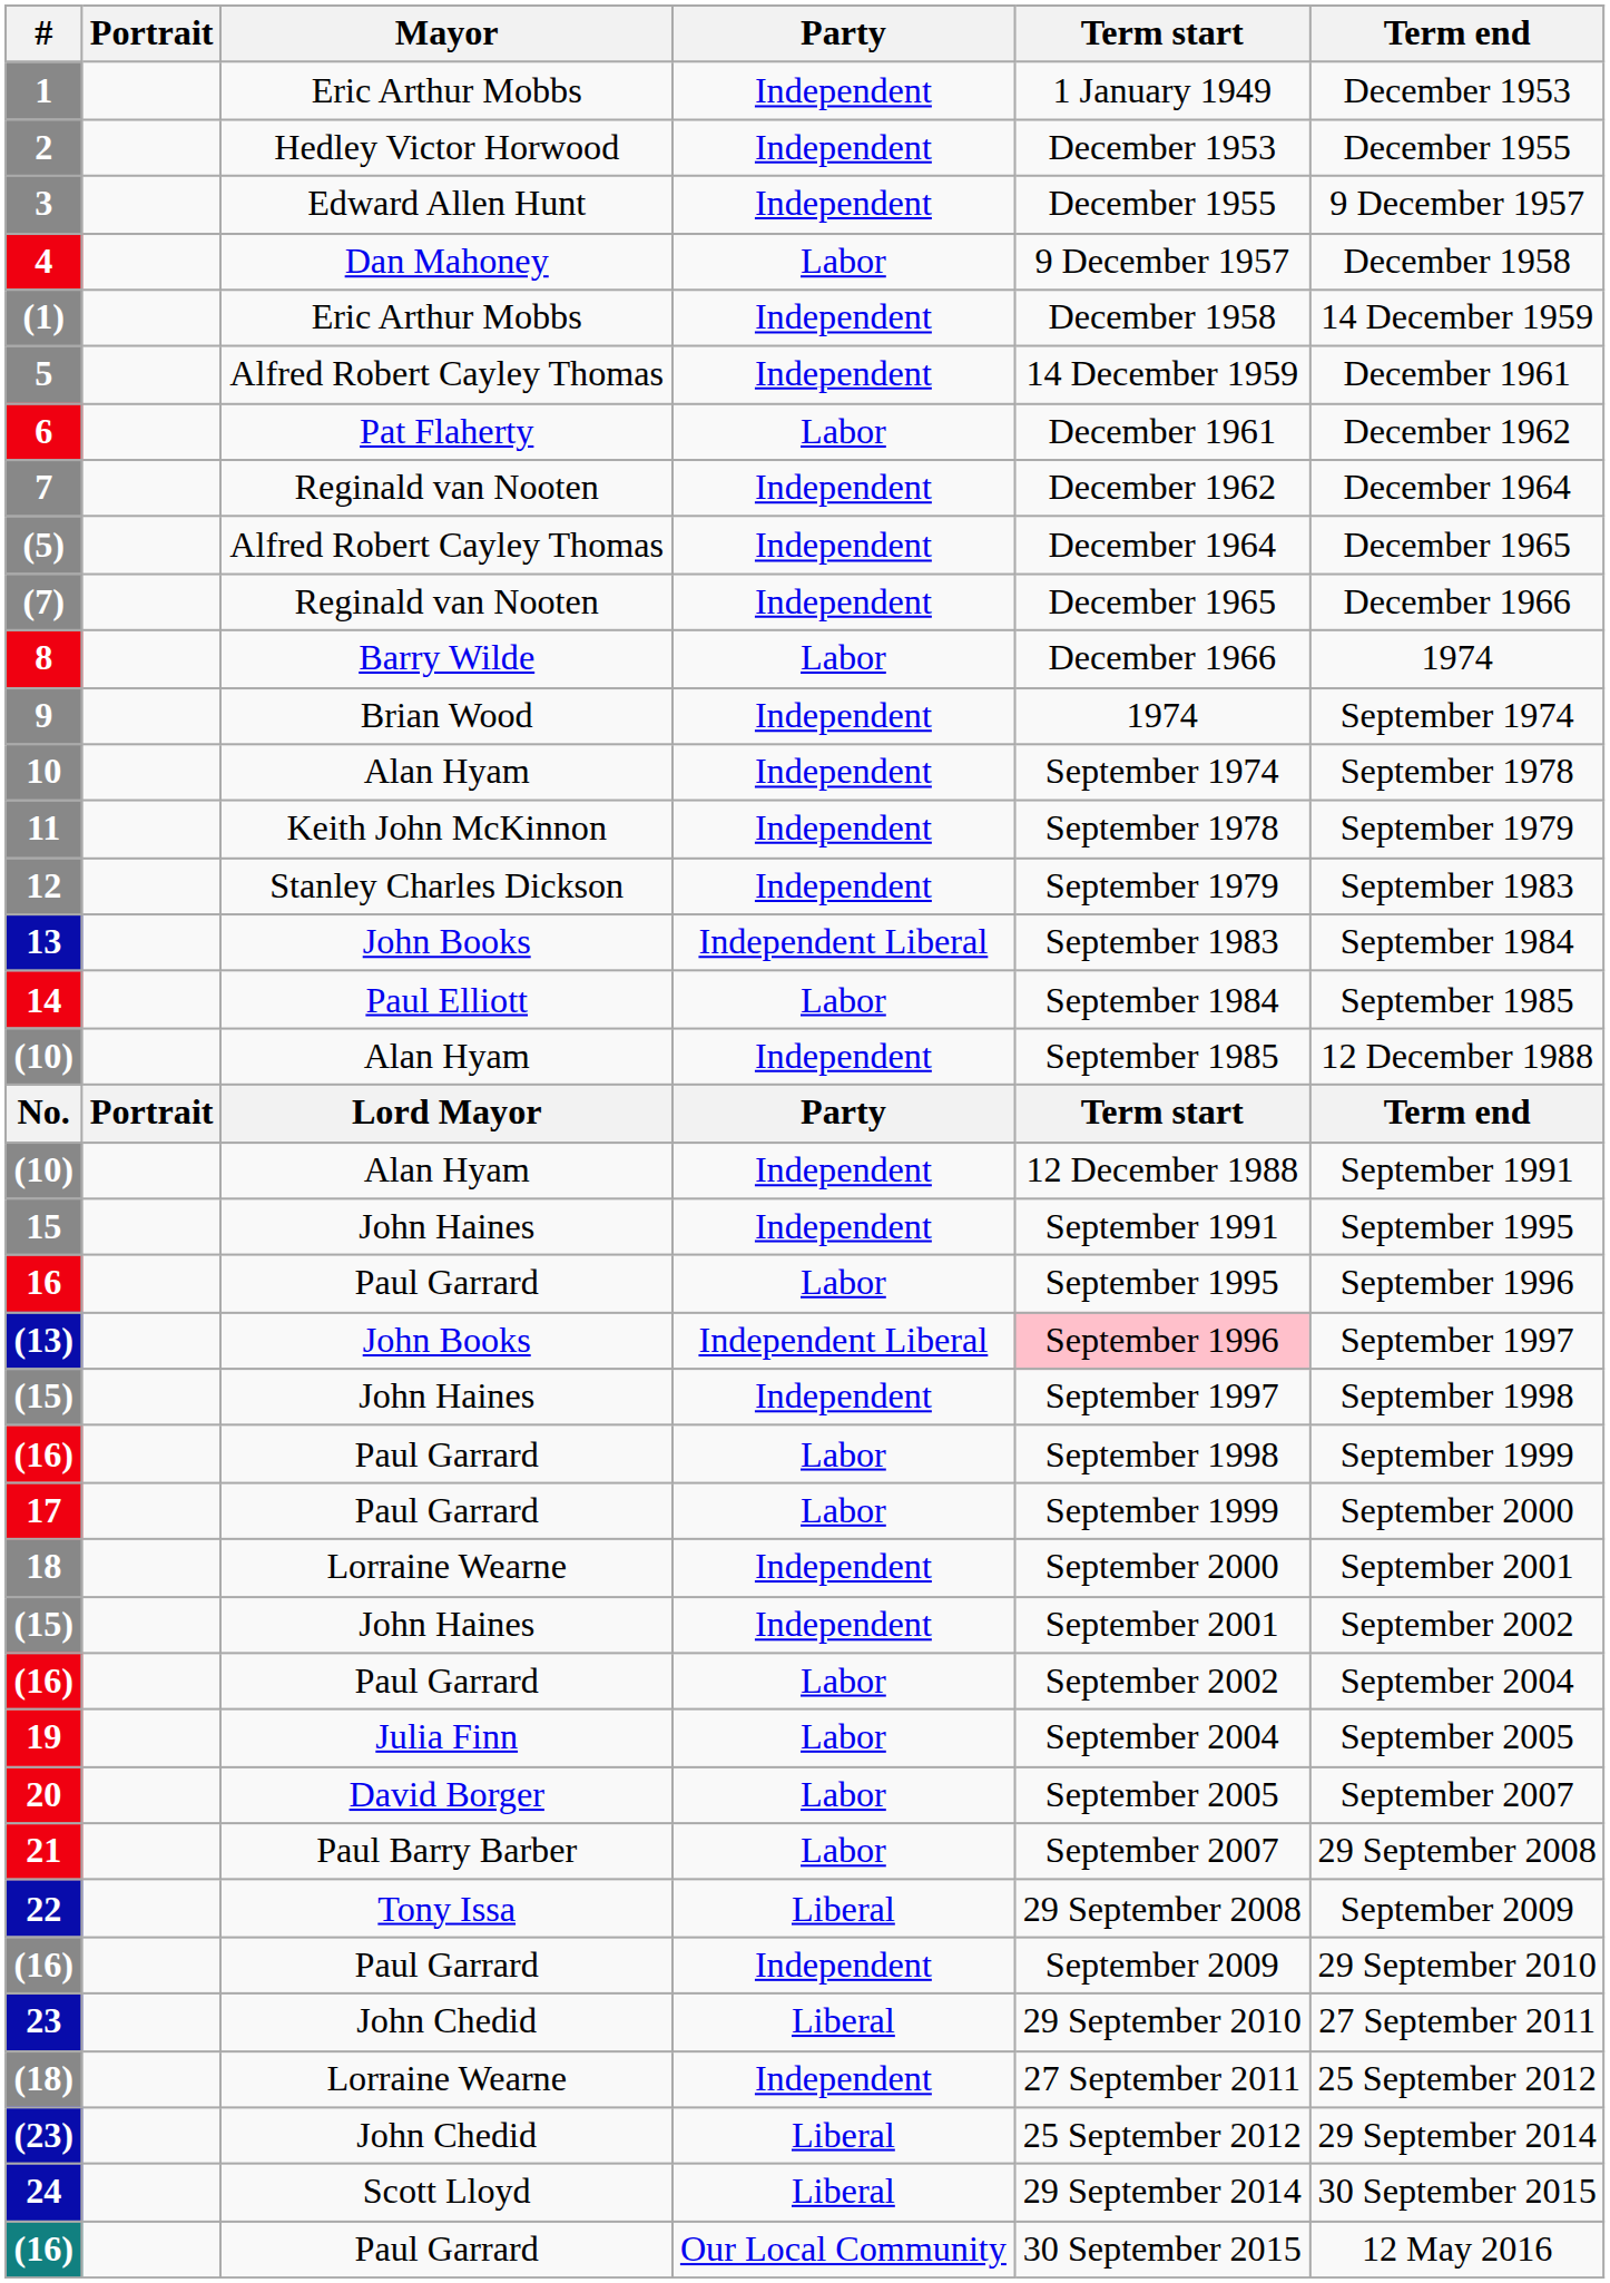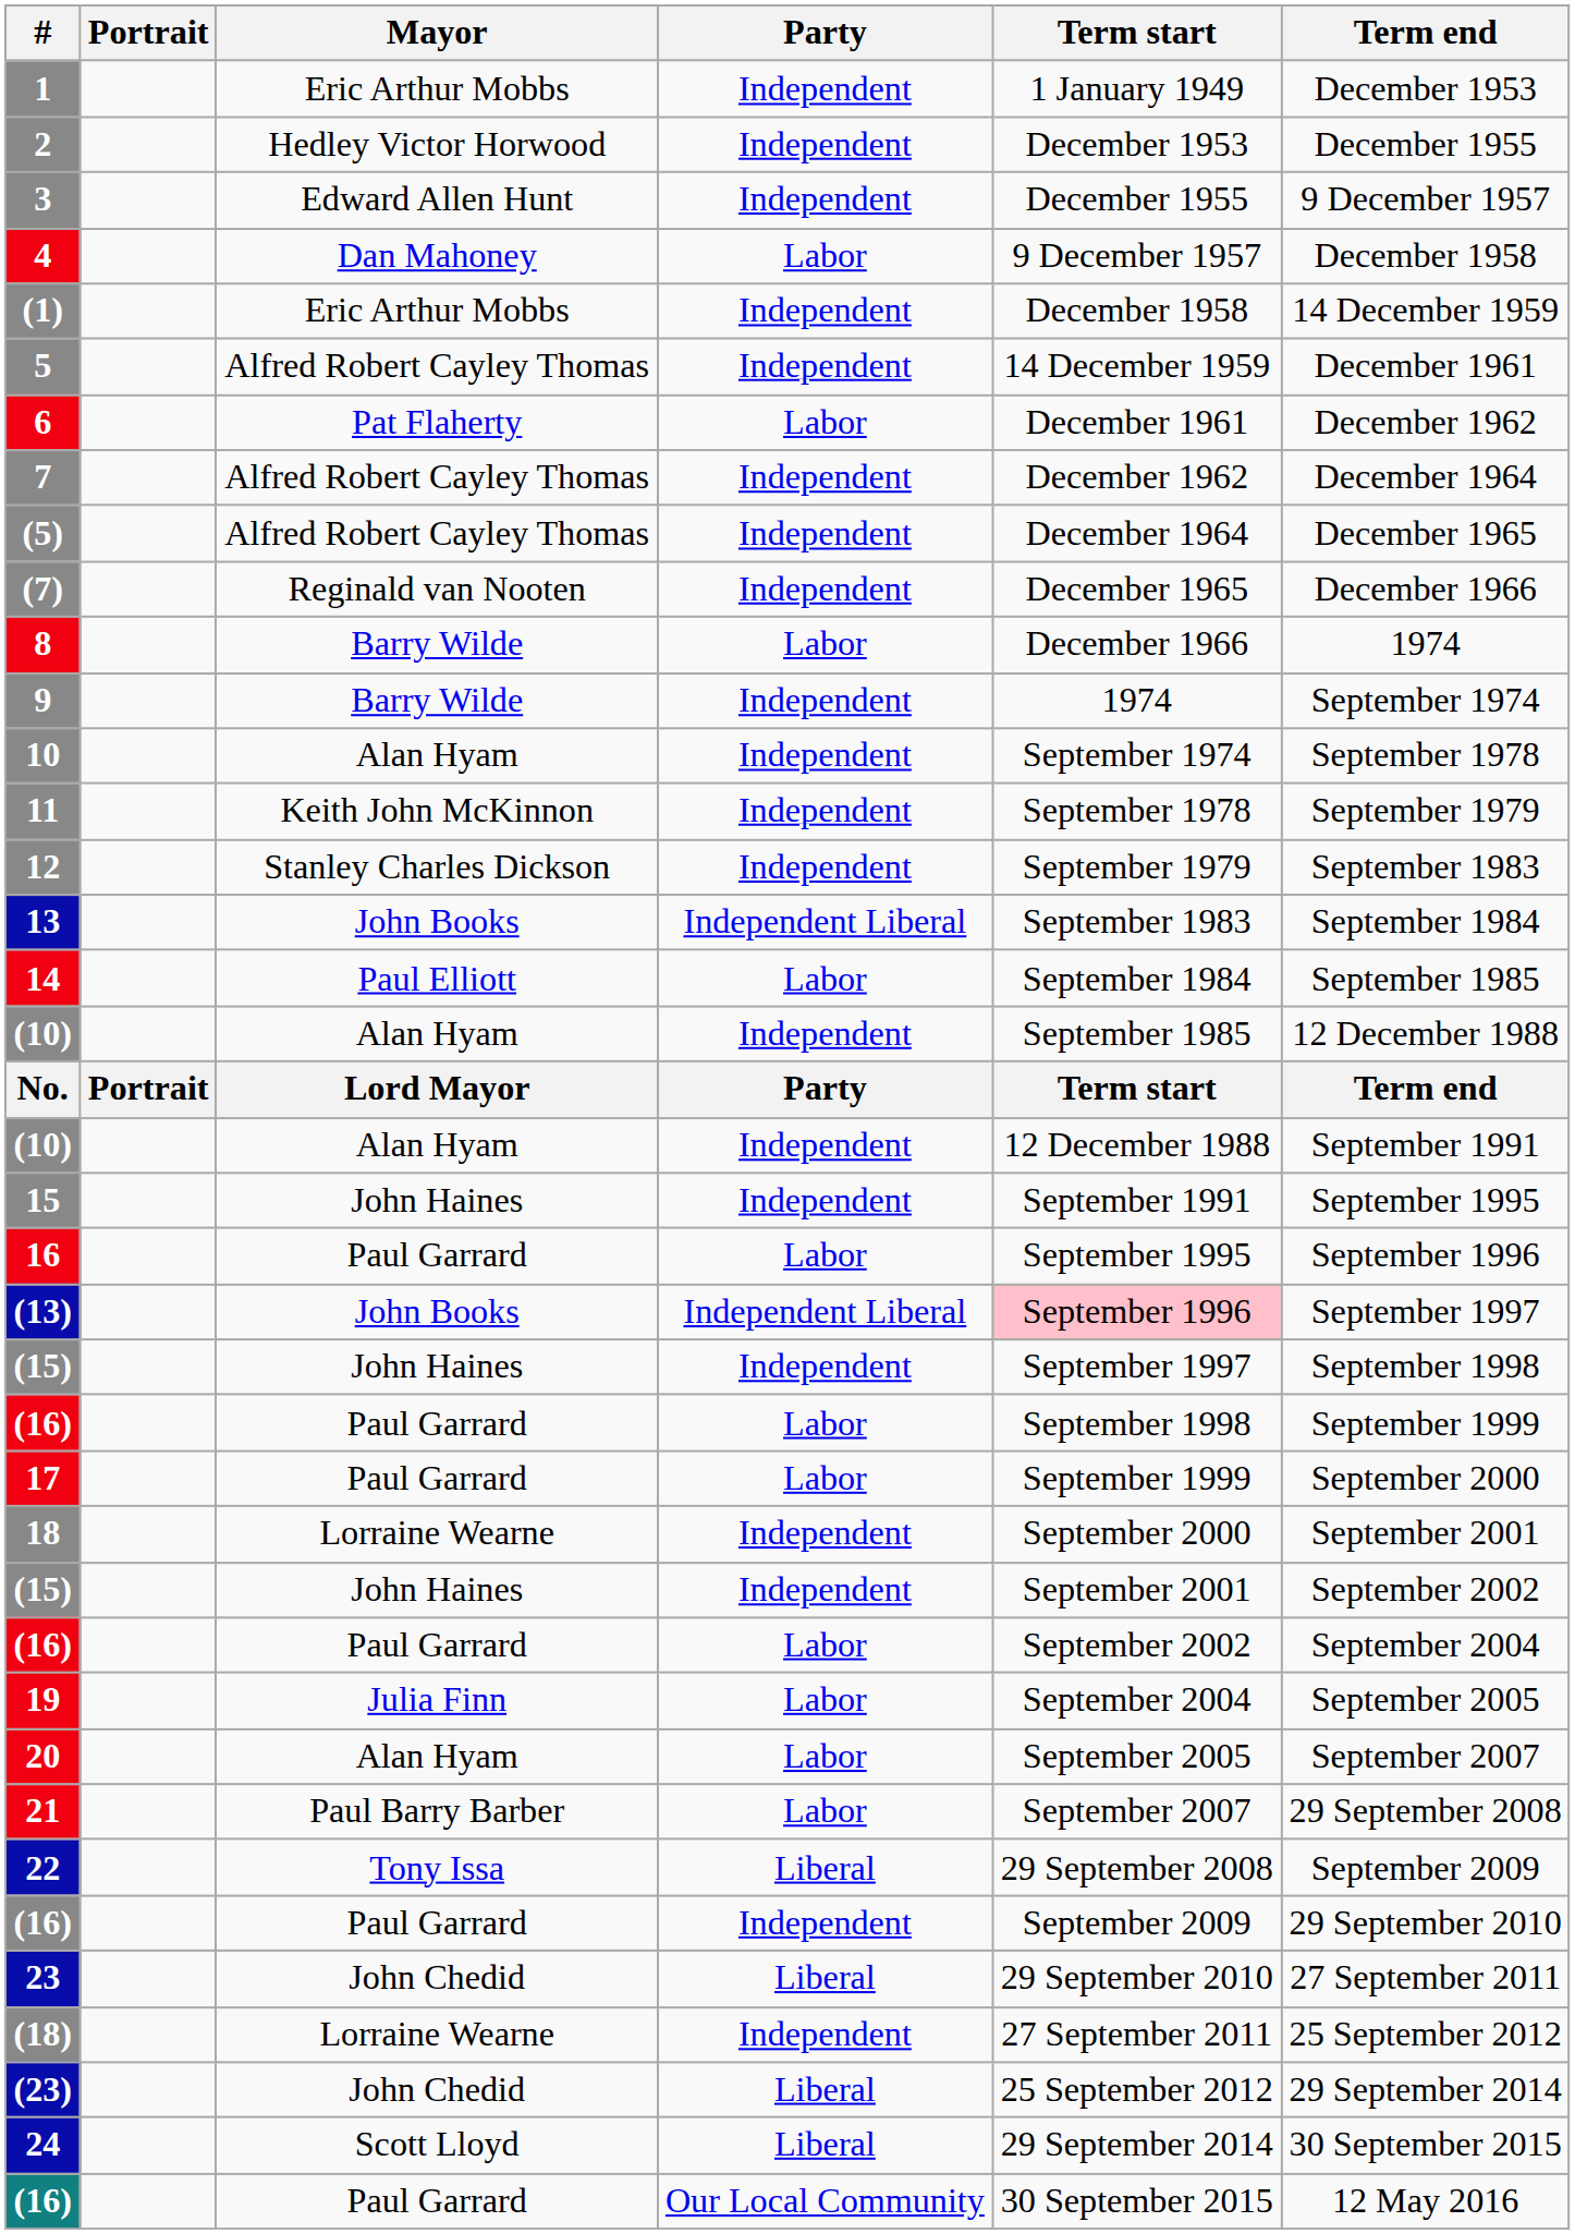 <table class="wikitable">
 <tr>
 <th>#</th>
 <th>Portrait</th>
 <th>Mayor</th>
 <th>Party</th>
 <th>Term start</th>
 <th>Term end</th>
 </tr>
 <tr>
 <th style="background:#888888; color:white">1</th>
 <td align="center"></td>
 <td align="center">Eric Arthur Mobbs</td>
 <td align="center"><a href='#'>Independent</a></td>
 <td align="center">1 January 1949</td>
 <td align="center">December 1953</td>
 </tr>
 <tr>
 <th style="background:#888888; color:white">2</th>
 <td align="center"></td>
 <td align="center">Hedley Victor Horwood</td>
 <td align="center"><a href='#'>Independent</a></td>
 <td align="center">December 1953</td>
 <td align="center">December 1955</td>
 </tr>
 <tr>
 <th style="background:#888888; color:white">3</th>
 <td align="center"></td>
 <td align="center">Edward Allen Hunt</td>
 <td align="center"><a href='#'>Independent</a></td>
 <td align="center">December 1955</td>
 <td align="center">9 December 1957</td>
 </tr>
 <tr>
 <th style="background:#F00011; color:white">4</th>
 <td align="center"></td>
 <td align="center"><a href='#'>Dan Mahoney</a></td>
 <td align="center"><a href='#'>Labor</a></td>
 <td align="center">9 December 1957</td>
 <td align="center">December 1958</td>
 </tr>
 <tr>
 <th style="background:#888888; color:white">(1)</th>
 <td align="center"></td>
 <td align="center">Eric Arthur Mobbs</td>
 <td align="center"><a href='#'>Independent</a></td>
 <td align="center">December 1958</td>
 <td align="center">14 December 1959</td>
 </tr>
 <tr>
 <th style="background:#888888; color:white">5</th>
 <td align="center"></td>
 <td align="center">Alfred Robert Cayley Thomas</td>
 <td align="center"><a href='#'>Independent</a></td>
 <td align="center">14 December 1959</td>
 <td align="center">December 1961</td>
 </tr>
 <tr>
 <th style="background:#F00011; color:white">6</th>
 <td align="center"></td>
 <td align="center"><a href='#'>Pat Flaherty</a></td>
 <td align="center"><a href='#'>Labor</a></td>
 <td align="center">December 1961</td>
 <td align="center">December 1962</td>
 </tr>
 <tr>
 <th style="background:#888888; color:white">7</th>
 <td align="center"></td>
-<td align="center">Reginald van Nooten</td>
+<td align="center">Alfred Robert Cayley Thomas</td>
 <td align="center"><a href='#'>Independent</a></td>
 <td align="center">December 1962</td>
 <td align="center">December 1964</td>
 </tr>
 <tr>
 <th style="background:#888888; color:white">(5)</th>
 <td align="center"></td>
 <td align="center">Alfred Robert Cayley Thomas</td>
 <td align="center"><a href='#'>Independent</a></td>
 <td align="center">December 1964</td>
 <td align="center">December 1965</td>
 </tr>
 <tr>
 <th style="background:#888888; color:white">(7)</th>
 <td align="center"></td>
 <td align="center">Reginald van Nooten</td>
 <td align="center"><a href='#'>Independent</a></td>
 <td align="center">December 1965</td>
 <td align="center">December 1966</td>
 </tr>
 <tr>
 <th style="background:#F00011; color:white">8</th>
 <td align="center"></td>
 <td align="center"><a href='#'>Barry Wilde</a></td>
 <td align="center"><a href='#'>Labor</a></td>
 <td align="center">December 1966</td>
 <td align="center">1974</td>
 </tr>
 <tr>
 <th style="background:#888888; color:white">9</th>
 <td align="center"></td>
-<td align="center">Brian Wood</td>
+<td align="center"><a href='#'>Barry Wilde</a></td>
 <td align="center"><a href='#'>Independent</a></td>
 <td align="center">1974</td>
 <td align="center">September 1974</td>
 </tr>
 <tr>
 <th style="background:#888888; color:white">10</th>
 <td align="center"></td>
 <td align="center">Alan Hyam</td>
 <td align="center"><a href='#'>Independent</a></td>
 <td align="center">September 1974</td>
 <td align="center">September 1978</td>
 </tr>
 <tr>
 <th style="background:#888888; color:white">11</th>
 <td align="center"></td>
 <td align="center">Keith John McKinnon</td>
 <td align="center"><a href='#'>Independent</a></td>
 <td align="center">September 1978</td>
 <td align="center">September 1979</td>
 </tr>
 <tr>
 <th style="background:#888888; color:white">12</th>
 <td align="center"></td>
 <td align="center">Stanley Charles Dickson</td>
 <td align="center"><a href='#'>Independent</a></td>
 <td align="center">September 1979</td>
 <td align="center">September 1983</td>
 </tr>
 <tr>
 <th style="background:#080CAB; color:white">13</th>
 <td align="center"></td>
 <td align="center"><a href='#'>John Books</a></td>
 <td align="center"><a href='#'>Independent Liberal</a></td>
 <td align="center">September 1983</td>
 <td align="center">September 1984</td>
 </tr>
 <tr>
 <th style="background:#F00011; color:white">14</th>
 <td align="center"></td>
 <td align="center"><a href='#'>Paul Elliott</a></td>
 <td align="center"><a href='#'>Labor</a></td>
 <td align="center">September 1984</td>
 <td align="center">September 1985</td>
 </tr>
 <tr>
 <th style="background:#888888; color:white">(10)</th>
 <td align="center"></td>
 <td align="center">Alan Hyam</td>
 <td align="center"><a href='#'>Independent</a></td>
 <td align="center">September 1985</td>
 <td align="center">12 December 1988</td>
 </tr>
 <tr>
 <th>No.</th>
 <th>Portrait</th>
 <th>Lord Mayor</th>
 <th>Party</th>
 <th>Term start</th>
 <th>Term end</th>
 </tr>
 <tr>
 <th style="background:#888888; color:white">(10)</th>
 <td align="center"></td>
 <td align="center">Alan Hyam</td>
 <td align="center"><a href='#'>Independent</a></td>
 <td align="center">12 December 1988</td>
 <td align="center">September 1991</td>
 </tr>
 <tr>
 <th style="background:#888888; color:white">15</th>
 <td align="center"></td>
 <td align="center">John Haines</td>
 <td align="center"><a href='#'>Independent</a></td>
 <td align="center">September 1991</td>
 <td align="center">September 1995</td>
 </tr>
 <tr>
 <th style="background:#F00011; color:white">16</th>
 <td align="center"></td>
 <td align="center">Paul Garrard</td>
 <td align="center"><a href='#'>Labor</a></td>
 <td align="center">September 1995</td>
 <td align="center">September 1996</td>
 </tr>
 <tr>
 <th style="background:#080CAB; color:white">(13)</th>
 <td align="center"></td>
 <td align="center"><a href='#'>John Books</a></td>
 <td align="center"><a href='#'>Independent Liberal</a></td>
 <td align="center" style="background: pink;">September 1996</td>
 <td align="center">September 1997</td>
 </tr>
 <tr>
 <th style="background:#888888; color:white">(15)</th>
 <td align="center"></td>
 <td align="center">John Haines</td>
 <td align="center"><a href='#'>Independent</a></td>
 <td align="center">September 1997</td>
 <td align="center">September 1998</td>
 </tr>
 <tr>
 <th style="background:#F00011; color:white">(16)</th>
 <td align="center"></td>
 <td align="center">Paul Garrard</td>
 <td align="center"><a href='#'>Labor</a></td>
 <td align="center">September 1998</td>
 <td align="center">September 1999</td>
 </tr>
 <tr>
 <th style="background:#F00011; color:white">17</th>
 <td align="center"></td>
 <td align="center">Paul Garrard</td>
 <td align="center"><a href='#'>Labor</a></td>
 <td align="center">September 1999</td>
 <td align="center">September 2000</td>
 </tr>
 <tr>
 <th style="background:#888888; color:white">18</th>
 <td align="center"></td>
 <td align="center">Lorraine Wearne</td>
 <td align="center"><a href='#'>Independent</a></td>
 <td align="center">September 2000</td>
 <td align="center">September 2001</td>
 </tr>
 <tr>
 <th style="background:#888888; color:white">(15)</th>
 <td align="center"></td>
 <td align="center">John Haines</td>
 <td align="center"><a href='#'>Independent</a></td>
 <td align="center">September 2001</td>
 <td align="center">September 2002</td>
 </tr>
 <tr>
 <th style="background:#F00011; color:white">(16)</th>
 <td align="center"></td>
 <td align="center">Paul Garrard</td>
 <td align="center"><a href='#'>Labor</a></td>
 <td align="center">September 2002</td>
 <td align="center">September 2004</td>
 </tr>
 <tr>
 <th style="background:#F00011; color:white">19</th>
 <td align="center"></td>
 <td align="center"><a href='#'>Julia Finn</a></td>
 <td align="center"><a href='#'>Labor</a></td>
 <td align="center">September 2004</td>
 <td align="center">September 2005</td>
 </tr>
 <tr>
 <th style="background:#F00011; color:white">20</th>
 <td align="center"></td>
-<td align="center"><a href='#'>David Borger</a></td>
+<td align="center">Alan Hyam</td>
 <td align="center"><a href='#'>Labor</a></td>
 <td align="center">September 2005</td>
 <td align="center">September 2007</td>
 </tr>
 <tr>
 <th style="background:#F00011; color:white">21</th>
 <td align="center"></td>
 <td align="center">Paul Barry Barber</td>
 <td align="center"><a href='#'>Labor</a></td>
 <td align="center">September 2007</td>
 <td align="center">29 September 2008</td>
 </tr>
 <tr>
 <th style="background:#080CAB; color:white">22</th>
 <td align="center"></td>
 <td align="center"><a href='#'>Tony Issa</a></td>
 <td align="center"><a href='#'>Liberal</a></td>
 <td align="center">29 September 2008</td>
 <td align="center">September 2009</td>
 </tr>
 <tr>
 <th style="background:#888888; color:white">(16)</th>
 <td align="center"></td>
 <td align="center">Paul Garrard</td>
 <td align="center"><a href='#'>Independent</a></td>
 <td align="center">September 2009</td>
 <td align="center">29 September 2010</td>
 </tr>
 <tr>
 <th style="background:#080CAB; color:white">23</th>
 <td align="center"></td>
 <td align="center">John Chedid</td>
 <td align="center"><a href='#'>Liberal</a></td>
 <td align="center">29 September 2010</td>
 <td align="center">27 September 2011</td>
 </tr>
 <tr>
 <th style="background:#888888; color:white">(18)</th>
 <td align="center"></td>
 <td align="center">Lorraine Wearne</td>
 <td align="center"><a href='#'>Independent</a></td>
 <td align="center">27 September 2011</td>
 <td align="center">25 September 2012</td>
 </tr>
 <tr>
 <th style="background:#080CAB; color:white">(23)</th>
 <td align="center"></td>
 <td align="center">John Chedid</td>
 <td align="center"><a href='#'>Liberal</a></td>
 <td align="center">25 September 2012</td>
 <td align="center">29 September 2014</td>
 </tr>
 <tr>
 <th style="background:#080CAB; color:white">24</th>
 <td align="center"></td>
 <td align="center">Scott Lloyd</td>
 <td align="center"><a href='#'>Liberal</a></td>
 <td align="center">29 September 2014</td>
 <td align="center">30 September 2015</td>
 </tr>
 <tr>
 <th style="background:#118080; color:white">(16)</th>
 <td align="center"></td>
 <td align="center">Paul Garrard</td>
 <td align="center"><a href='#'>Our Local Community</a></td>
 <td align="center">30 September 2015</td>
 <td align="center">12 May 2016</td>
 </tr>
 </table>
